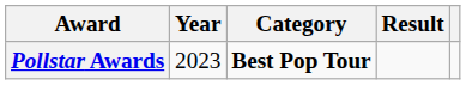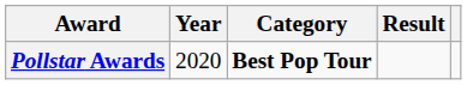 <table class="wikitable sortable plainrowheaders">
 <tr>
 <th scope="col">Award</th>
 <th scope="col">Year</th>
 <th scope="col">Category</th>
 <th scope="col">Result</th>
 <th scope="col" class="unsortable"></th>
 </tr>
 <tr>
 <th scope="row"><a href='#'><em>Pollstar</em> Awards</a></th>
-<td>2023</td>
+<td>2020</td>
 <td><strong>Best Pop Tour</strong></td>
 <td></td>
 <td style="text-align:center;"></td>
 </tr>
 </table>
